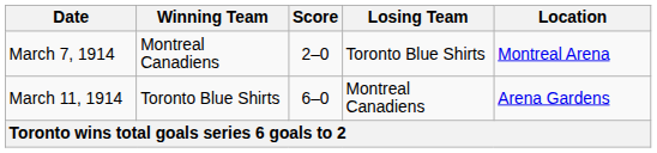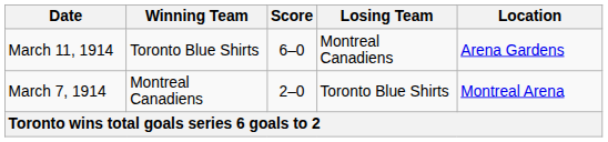 <table class="wikitable">
 <tr>
 <th width="120">Date</th>
 <th width="140">Winning Team</th>
 <th width="5">Score</th>
 <th width="140">Losing Team</th>
 <th width="145">Location</th>
 </tr>
 <tr>
+<td>March 11, 1914</td>
+<td>Toronto Blue Shirts</td>
+<td align="center">6–0</td>
+<td>Montreal Canadiens</td>
+<td><a href='#'>Arena Gardens</a></td>
+</tr>
+<tr>
 <td>March 7, 1914</td>
 <td>Montreal Canadiens</td>
 <td align="center">2–0</td>
 <td>Toronto Blue Shirts</td>
 <td><a href='#'>Montreal Arena</a></td>
 </tr>
 <tr>
-<td>March 11, 1914</td>
-<td>Toronto Blue Shirts</td>
-<td align="center">6–0</td>
-<td>Montreal Canadiens</td>
-<td><a href='#'>Arena Gardens</a></td>
-</tr>
-<tr>
 <th colspan="5" style="text-align:left;">Toronto wins total goals series 6 goals to 2</th>
 </tr>
 </table>
